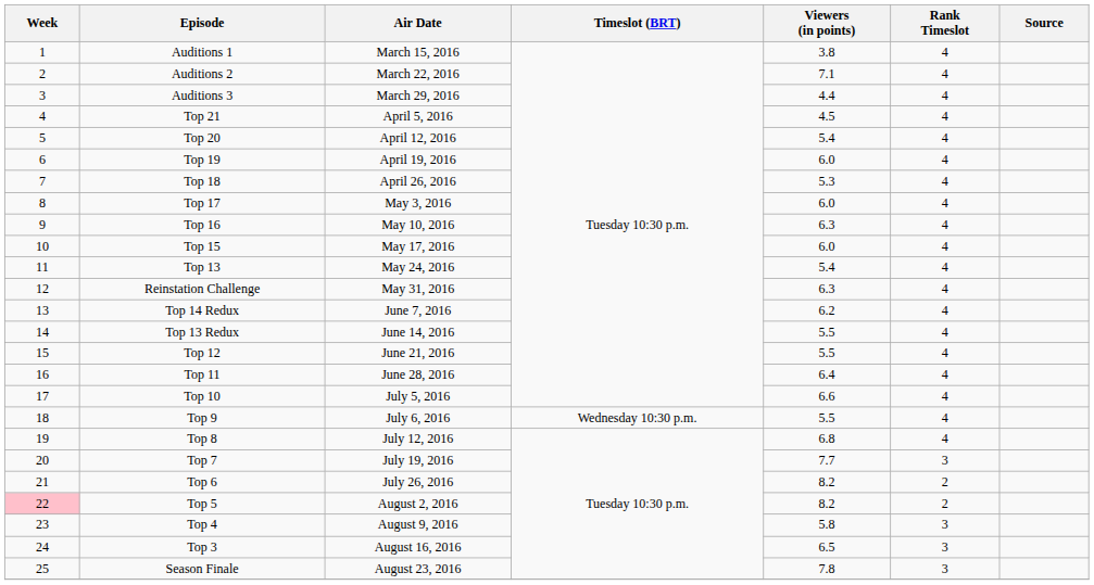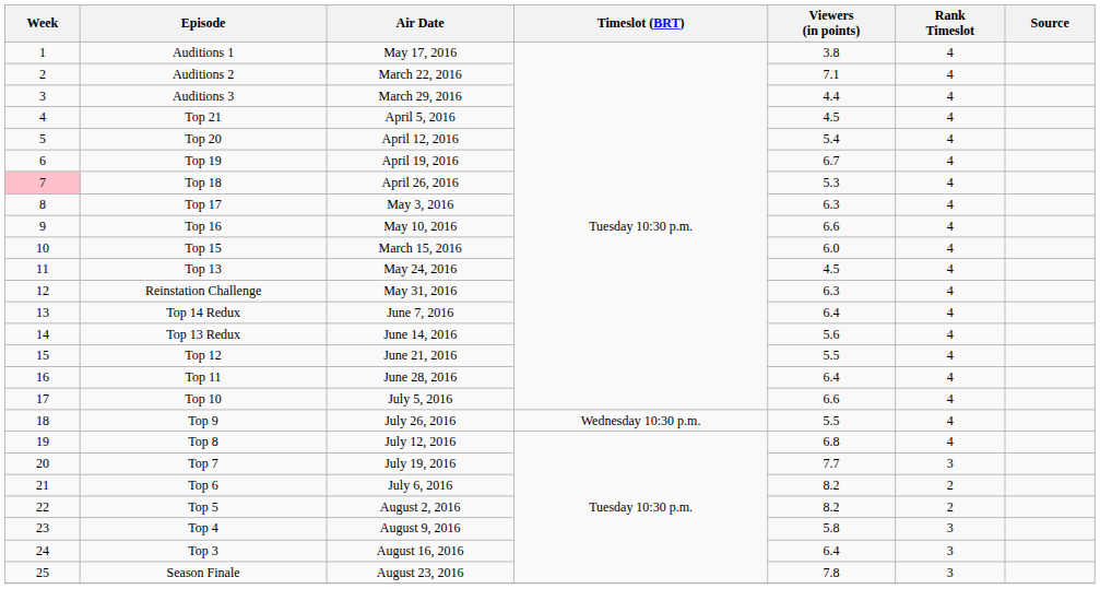 <table class="wikitable sortable" style="text-align:center; font-size:95%; width: 100%">
 <tr>
 <th>Week</th>
 <th>Episode</th>
 <th>Air Date</th>
 <th>Timeslot (<a href='#'>BRT</a>)</th>
 <th>Viewers<br>(in points)</th>
 <th>Rank<br>Timeslot</th>
 <th>Source</th>
 </tr>
 <tr>
 <td>1</td>
 <td>Auditions 1</td>
-<td>March 15, 2016</td>
+<td>May 17, 2016</td>
 <td rowspan=17>Tuesday 10:30 p.m.</td>
 <td>3.8</td>
 <td>4</td>
 <td></td>
 </tr>
 <tr>
 <td>2</td>
 <td>Auditions 2</td>
 <td>March 22, 2016</td>
 <td>7.1</td>
 <td>4</td>
 <td></td>
 </tr>
 <tr>
 <td>3</td>
 <td>Auditions 3</td>
 <td>March 29, 2016</td>
 <td>4.4</td>
 <td>4</td>
 <td></td>
 </tr>
 <tr>
 <td>4</td>
 <td>Top 21</td>
 <td>April 5, 2016</td>
 <td>4.5</td>
 <td>4</td>
 <td></td>
 </tr>
 <tr>
 <td>5</td>
 <td>Top 20</td>
 <td>April 12, 2016</td>
 <td>5.4</td>
 <td>4</td>
 <td></td>
 </tr>
 <tr>
 <td>6</td>
 <td>Top 19</td>
 <td>April 19, 2016</td>
-<td>6.0</td>
+<td>6.7</td>
 <td>4</td>
 <td></td>
 </tr>
 <tr>
-<td>7</td>
+<td style="background: pink;">7</td>
 <td>Top 18</td>
 <td>April 26, 2016</td>
 <td>5.3</td>
 <td>4</td>
 <td></td>
 </tr>
 <tr>
 <td>8</td>
 <td>Top 17</td>
 <td>May 3, 2016</td>
-<td>6.0</td>
+<td>6.3</td>
 <td>4</td>
 <td></td>
 </tr>
 <tr>
 <td>9</td>
 <td>Top 16</td>
 <td>May 10, 2016</td>
-<td>6.3</td>
+<td>6.6</td>
 <td>4</td>
 <td></td>
 </tr>
 <tr>
 <td>10</td>
 <td>Top 15</td>
-<td>May 17, 2016</td>
+<td>March 15, 2016</td>
 <td>6.0</td>
 <td>4</td>
 <td></td>
 </tr>
 <tr>
 <td>11</td>
 <td>Top 13</td>
 <td>May 24, 2016</td>
-<td>5.4</td>
+<td>4.5</td>
 <td>4</td>
 <td></td>
 </tr>
 <tr>
 <td>12</td>
 <td>Reinstation Challenge</td>
 <td>May 31, 2016</td>
 <td>6.3</td>
 <td>4</td>
 <td></td>
 </tr>
 <tr>
 <td>13</td>
 <td>Top 14 Redux</td>
 <td>June 7, 2016</td>
-<td>6.2</td>
+<td>6.4</td>
 <td>4</td>
 <td></td>
 </tr>
 <tr>
 <td>14</td>
 <td>Top 13 Redux</td>
 <td>June 14, 2016</td>
-<td>5.5</td>
+<td>5.6</td>
 <td>4</td>
 <td></td>
 </tr>
 <tr>
 <td>15</td>
 <td>Top 12</td>
 <td>June 21, 2016</td>
 <td>5.5</td>
 <td>4</td>
 <td></td>
 </tr>
 <tr>
 <td>16</td>
 <td>Top 11</td>
 <td>June 28, 2016</td>
 <td>6.4</td>
 <td>4</td>
 <td></td>
 </tr>
 <tr>
 <td>17</td>
 <td>Top 10</td>
 <td>July 5, 2016</td>
 <td>6.6</td>
 <td>4</td>
 <td></td>
 </tr>
 <tr>
 <td>18</td>
 <td>Top 9</td>
-<td>July 6, 2016</td>
+<td>July 26, 2016</td>
 <td>Wednesday 10:30 p.m.</td>
 <td>5.5</td>
 <td>4</td>
 <td></td>
 </tr>
 <tr>
 <td>19</td>
 <td>Top 8</td>
 <td>July 12, 2016</td>
 <td rowspan=7>Tuesday 10:30 p.m.</td>
 <td>6.8</td>
 <td>4</td>
 <td></td>
 </tr>
 <tr>
 <td>20</td>
 <td>Top 7</td>
 <td>July 19, 2016</td>
 <td>7.7</td>
 <td>3</td>
 <td></td>
 </tr>
 <tr>
 <td>21</td>
 <td>Top 6</td>
-<td>July 26, 2016</td>
+<td>July 6, 2016</td>
 <td>8.2</td>
 <td>2</td>
 <td></td>
 </tr>
 <tr>
-<td style="background: pink;">22</td>
+<td>22</td>
 <td>Top 5</td>
 <td>August 2, 2016</td>
 <td>8.2</td>
 <td>2</td>
 <td></td>
 </tr>
 <tr>
 <td>23</td>
 <td>Top 4</td>
 <td>August 9, 2016</td>
 <td>5.8</td>
 <td>3</td>
 <td></td>
 </tr>
 <tr>
 <td>24</td>
 <td>Top 3</td>
 <td>August 16, 2016</td>
-<td>6.5</td>
+<td>6.4</td>
 <td>3</td>
 <td></td>
 </tr>
 <tr>
 <td>25</td>
 <td>Season Finale</td>
 <td>August 23, 2016</td>
 <td>7.8</td>
 <td>3</td>
 <td></td>
 </tr>
 <tr>
 </tr>
 </table>
